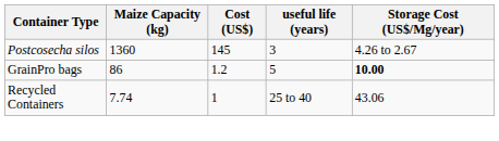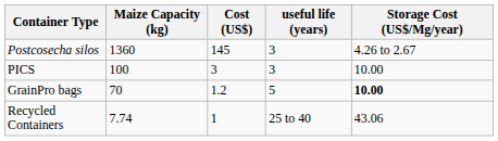 <table class="wikitable">
 <tr>
 <th>Container Type</th>
 <th>Maize Capacity (kg)</th>
 <th>Cost (US$)</th>
 <th>useful life (years)</th>
 <th>Storage Cost (US$/Mg/year)</th>
 </tr>
 <tr>
 <td><em>Postcosecha silos</em></td>
 <td>1360</td>
 <td>145</td>
 <td>3</td>
 <td>4.26 to 2.67</td>
 </tr>
 <tr>
+<td>PICS</td>
+<td>100</td>
+<td>3</td>
+<td>3</td>
+<td>10.00</td>
+</tr>
+<tr>
 <td>GrainPro bags</td>
-<td>86</td>
+<td>70</td>
 <td>1.2</td>
 <td>5</td>
 <td><strong>10.00</strong></td>
 </tr>
 <tr>
 <td>Recycled Containers</td>
 <td>7.74</td>
 <td>1</td>
 <td>25 to 40</td>
 <td>43.06</td>
 </tr>
 </table>
